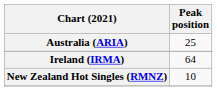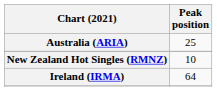 <table class="wikitable sortable plainrowheaders" style="text-align:center">
 <tr>
 <th scope="col">Chart (2021)</th>
 <th scope="col">Peak<br>position</th>
 </tr>
 <tr>
 <th scope="row">Australia (<a href='#'>ARIA</a>)</th>
 <td>25</td>
 </tr>
 <tr>
 </tr>
 <tr>
 </tr>
 <tr>
 </tr>
 <tr>
 </tr>
 <tr>
 </tr>
 <tr>
+<th scope="row">New Zealand Hot Singles (<a href='#'>RMNZ</a>)</th>
+<td>10</td>
+</tr>
+<tr>
 <th scope="row">Ireland (<a href='#'>IRMA</a>)</th>
 <td>64</td>
-</tr>
-<tr>
-<th scope="row">New Zealand Hot Singles (<a href='#'>RMNZ</a>)</th>
-<td>10</td>
 </tr>
 <tr>
 </tr>
 <tr>
 </tr>
 <tr>
 </tr>
 <tr>
 </tr>
 <tr>
 </tr>
 </table>
